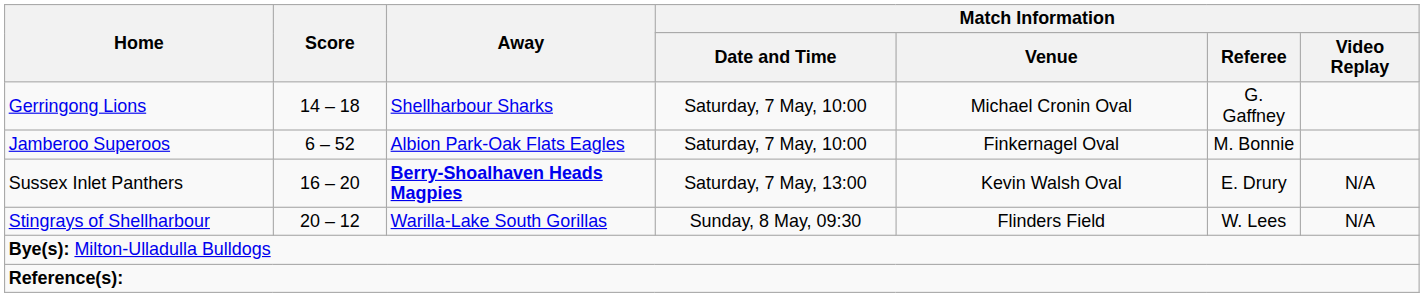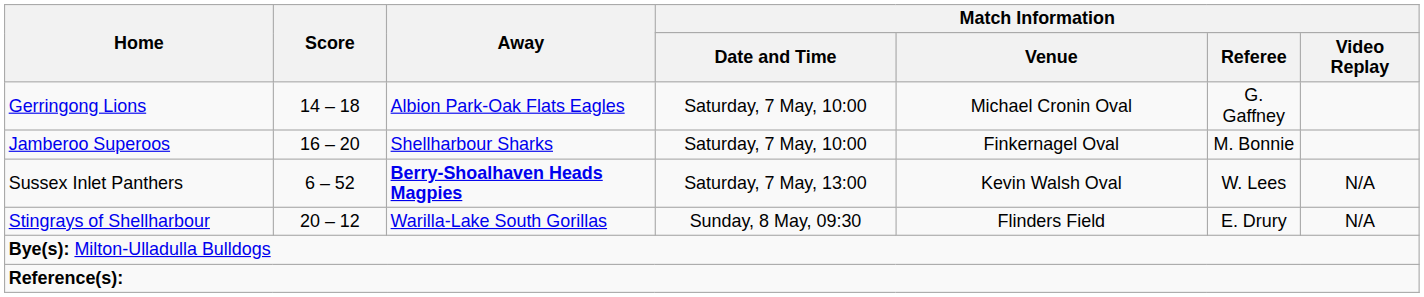 <table class="wikitable" width="100% text-align:center;">
 <tr>
 <th rowspan="2" width="19%">Home</th>
 <th rowspan="2" width="8%">Score</th>
 <th rowspan="2" width="19%">Away</th>
 <th colspan="4">Match Information</th>
 </tr>
 <tr bgcolor="#CCCCCC">
 <th width="17%">Date and Time</th>
 <th width="22%">Venue</th>
 <th>Referee</th>
 <th>Video Replay</th>
 </tr>
 <tr>
 <td> <a href='#'>Gerringong Lions</a></td>
 <td style="text-align:center;">14 – 18</td>
-<td> <a href='#'>Shellharbour Sharks</a></td>
+<td> <a href='#'>Albion Park-Oak Flats Eagles</a></td>
 <td style="text-align:center;">Saturday, 7 May, 10:00</td>
 <td style="text-align:center;">Michael Cronin Oval</td>
 <td style="text-align:center;">G. Gaffney</td>
 <td style="text-align:center;"></td>
 </tr>
 <tr>
 <td> <a href='#'>Jamberoo Superoos</a></td>
-<td style="text-align:center;">6 – 52</td>
-<td> <a href='#'>Albion Park-Oak Flats Eagles</a></td>
+<td style="text-align:center;">16 – 20</td>
+<td> <a href='#'>Shellharbour Sharks</a></td>
 <td style="text-align:center;">Saturday, 7 May, 10:00</td>
 <td style="text-align:center;">Finkernagel Oval</td>
 <td style="text-align:center;">M. Bonnie</td>
 <td style="text-align:center;"></td>
 </tr>
 <tr>
 <td> Sussex Inlet Panthers</td>
-<td style="text-align:center;">16 – 20</td>
+<td style="text-align:center;">6 – 52</td>
 <td><strong> <a href='#'>Berry-Shoalhaven Heads Magpies</a></strong></td>
 <td style="text-align:center;">Saturday, 7 May, 13:00</td>
 <td style="text-align:center;">Kevin Walsh Oval</td>
-<td style="text-align:center;">E. Drury</td>
+<td style="text-align:center;">W. Lees</td>
 <td style="text-align:center;">N/A</td>
 </tr>
 <tr>
 <td> <a href='#'>Stingrays of Shellharbour</a></td>
 <td style="text-align:center;">20 – 12</td>
 <td> <a href='#'>Warilla-Lake South Gorillas</a></td>
 <td style="text-align:center;">Sunday, 8 May, 09:30</td>
 <td style="text-align:center;">Flinders Field</td>
-<td style="text-align:center;">W. Lees</td>
+<td style="text-align:center;">E. Drury</td>
 <td style="text-align:center;">N/A</td>
 </tr>
 <tr>
 <td colspan="7"><strong>Bye(s):</strong>  <a href='#'>Milton-Ulladulla Bulldogs</a></td>
 </tr>
 <tr>
 <td colspan="7"><strong>Reference(s):</strong></td>
 </tr>
 </table>
